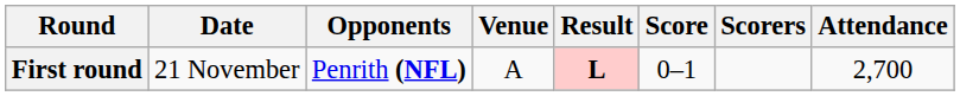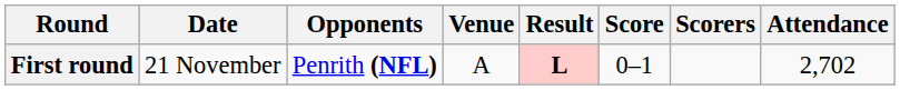 <table class="wikitable" style="text-align:center">
 <tr>
 <th>Round</th>
 <th>Date</th>
 <th>Opponents</th>
 <th>Venue</th>
 <th>Result</th>
 <th>Score</th>
 <th>Scorers</th>
 <th>Attendance</th>
 </tr>
 <tr>
 <th>First round</th>
 <td>21 November</td>
 <td><a href='#'>Penrith</a> <strong>(<a href='#'>NFL</a>)</strong></td>
 <td>A</td>
 <td style="background-color:#FFCCCC"><strong>L</strong></td>
 <td>0–1</td>
 <td align="left"></td>
-<td>2,700</td>
+<td>2,702</td>
 </tr>
 </table>
